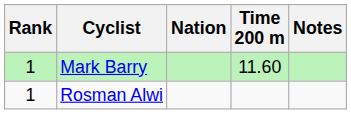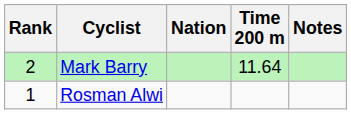 <table class="wikitable sortable" style="text-align:center">
 <tr>
 <th>Rank</th>
 <th>Cyclist</th>
 <th>Nation</th>
 <th>Time<br>200 m</th>
 <th>Notes</th>
 </tr>
 <tr bgcolor=bbf3bb>
-<td>1</td>
+<td>2</td>
 <td align=left><a href='#'>Mark Barry</a></td>
 <td align=left></td>
-<td>11.60</td>
+<td>11.64</td>
 <td></td>
 </tr>
 <tr>
 <td>1</td>
 <td align=left><a href='#'>Rosman Alwi</a></td>
 <td align=left></td>
 <td></td>
 <td></td>
 </tr>
 </table>
